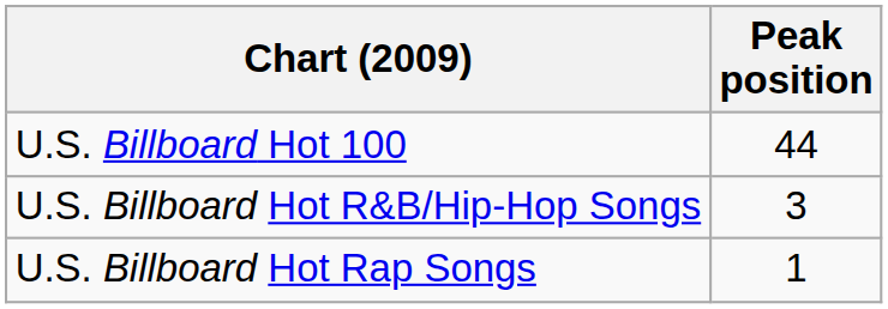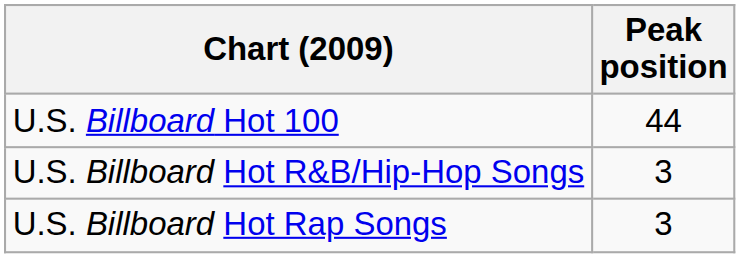 <table class="wikitable sortable">
 <tr>
 <th>Chart (2009)</th>
 <th>Peak<br>position</th>
 </tr>
 <tr>
 <td>U.S. <a href='#'><em>Billboard</em> Hot 100</a></td>
 <td style="text-align:center;">44</td>
 </tr>
 <tr>
 <td>U.S. <em>Billboard</em> <a href='#'>Hot R&B/Hip-Hop Songs</a></td>
 <td style="text-align:center;">3</td>
 </tr>
 <tr>
 <td>U.S. <em>Billboard</em> <a href='#'>Hot Rap Songs</a></td>
-<td style="text-align:center;">1</td>
+<td style="text-align:center;">3</td>
 </tr>
 </table>
